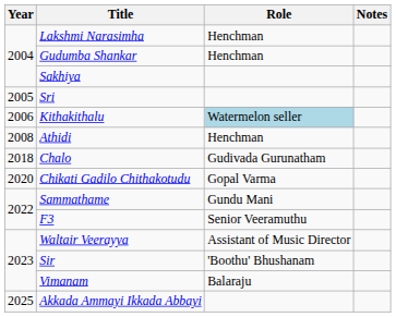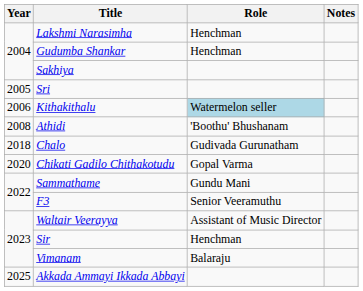 <table class="wikitable sortable">
 <tr>
 <th scope="col">Year</th>
 <th scope="col">Title</th>
 <th scope="col">Role</th>
 <th scope="col" class=unsortable>Notes</th>
 </tr>
 <tr>
 <td rowspan="3">2004</td>
 <td><em><a href='#'>Lakshmi Narasimha</a></em></td>
 <td>Henchman</td>
 <td></td>
 </tr>
 <tr>
 <td><em><a href='#'>Gudumba Shankar</a></em></td>
 <td>Henchman</td>
 <td></td>
 </tr>
 <tr>
 <td><em><a href='#'>Sakhiya</a></em></td>
 <td></td>
 <td></td>
 </tr>
 <tr>
 <td>2005</td>
 <td><em><a href='#'>Sri</a></em></td>
 <td></td>
 <td></td>
 </tr>
 <tr>
 <td>2006</td>
 <td><em><a href='#'>Kithakithalu</a></em></td>
 <td style="background: lightblue;">Watermelon seller</td>
 <td></td>
 </tr>
 <tr>
 <td>2008</td>
 <td><em><a href='#'>Athidi</a></em></td>
-<td>Henchman</td>
+<td>'Boothu' Bhushanam</td>
 <td></td>
 </tr>
 <tr>
 <td>2018</td>
 <td><em><a href='#'>Chalo</a></em></td>
 <td>Gudivada Gurunatham</td>
 <td></td>
 </tr>
 <tr>
 <td>2020</td>
 <td><em><a href='#'>Chikati Gadilo Chithakotudu</a></em></td>
 <td>Gopal Varma</td>
 <td></td>
 </tr>
 <tr>
 <td rowspan="2">2022</td>
 <td><em><a href='#'>Sammathame</a></em></td>
 <td>Gundu Mani</td>
 <td></td>
 </tr>
 <tr>
 <td><em><a href='#'>F3</a></em></td>
 <td>Senior Veeramuthu</td>
 <td></td>
 </tr>
 <tr>
 <td rowspan="3">2023</td>
 <td><em><a href='#'>Waltair Veerayya</a></em></td>
 <td>Assistant of Music Director</td>
 <td></td>
 </tr>
 <tr>
 <td><em><a href='#'>Sir</a></em></td>
-<td>'Boothu' Bhushanam</td>
+<td>Henchman</td>
 <td></td>
 </tr>
 <tr>
 <td><em><a href='#'>Vimanam</a></em></td>
 <td>Balaraju</td>
 <td></td>
 </tr>
 <tr>
 <td>2025</td>
 <td><a href='#'><em>Akkada Ammayi Ikkada Abbayi</em></a></td>
 <td></td>
 <td></td>
 </tr>
 </table>
